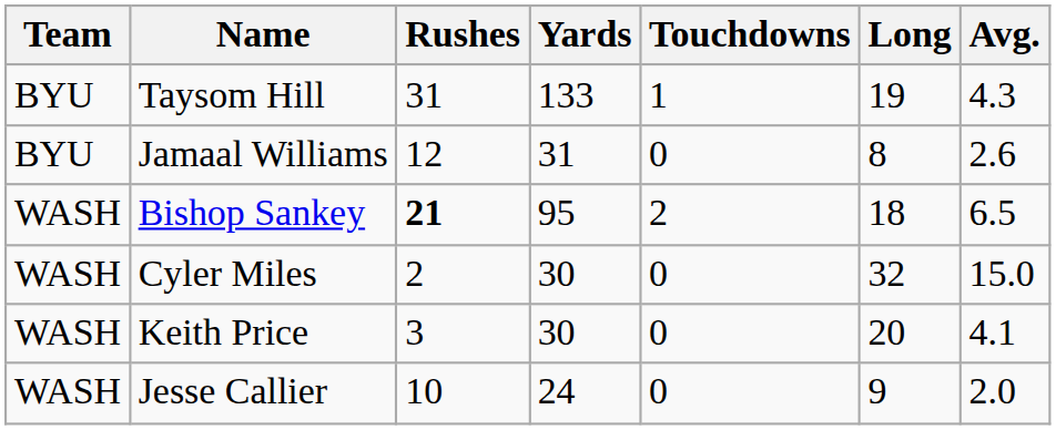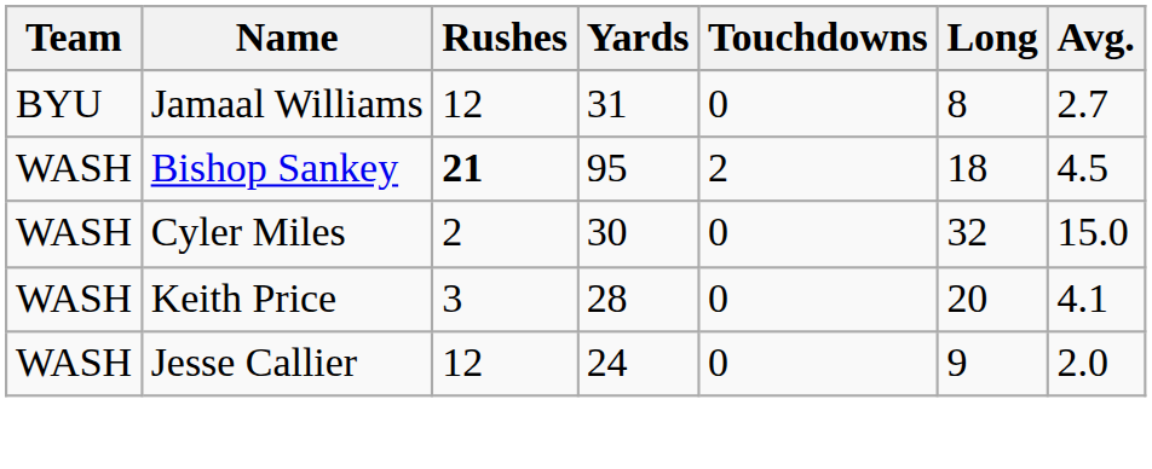 <table class="wikitable sortable">
 <tr>
 <th>Team</th>
 <th>Name</th>
 <th>Rushes</th>
 <th>Yards</th>
 <th>Touchdowns</th>
 <th>Long</th>
 <th>Avg.</th>
 </tr>
 <tr>
 <td>BYU</td>
-<td>Taysom Hill</td>
-<td>31</td>
-<td>133</td>
-<td>1</td>
-<td>19</td>
-<td>4.3</td>
-</tr>
-<tr>
-<td>BYU</td>
 <td>Jamaal Williams</td>
 <td>12</td>
 <td>31</td>
 <td>0</td>
 <td>8</td>
-<td>2.6</td>
+<td>2.7</td>
 </tr>
 <tr>
 <td>WASH</td>
 <td><a href='#'>Bishop Sankey</a></td>
 <td><strong>21</strong></td>
 <td>95</td>
 <td>2</td>
 <td>18</td>
-<td>6.5</td>
+<td>4.5</td>
 </tr>
 <tr>
 <td>WASH</td>
 <td>Cyler Miles</td>
 <td>2</td>
 <td>30</td>
 <td>0</td>
 <td>32</td>
 <td>15.0</td>
 </tr>
 <tr>
 <td>WASH</td>
 <td>Keith Price</td>
 <td>3</td>
-<td>30</td>
+<td>28</td>
 <td>0</td>
 <td>20</td>
 <td>4.1</td>
 </tr>
 <tr>
 <td>WASH</td>
 <td>Jesse Callier</td>
-<td>10</td>
+<td>12</td>
 <td>24</td>
 <td>0</td>
 <td>9</td>
 <td>2.0</td>
 </tr>
 </table>
